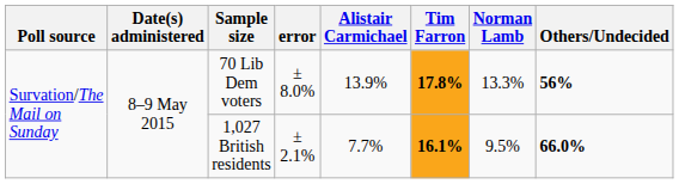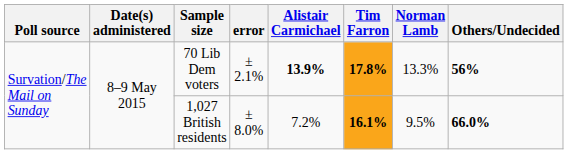 <table class="wikitable">
 <tr valign= bottom>
 <th style="width:150px;">Poll source</th>
 <th style="width:130px;">Date(s)<br>administered</th>
 <th class=small>Sample<br>size</th>
 <th><small></small><br>error</th>
 <th style="width:60px;"><a href='#'>Alistair<br>Carmichael</a></th>
 <th style="width:60px;"><a href='#'>Tim Farron</a></th>
 <th style="width:60px;"><a href='#'>Norman Lamb</a></th>
 <th style="width:60px;">Others/Undecided</th>
 </tr>
 <tr>
 <td rowspan=2><a href='#'>Survation</a>/<em><a href='#'>The Mail on Sunday</a></em></td>
 <td rowspan="2" style="text-align:center;">8–9 May 2015</td>
 <td align=center>70 Lib Dem voters</td>
-<td align=center>± 8.0%</td>
-<td align=center>13.9%</td>
+<td align=center>± 2.1%</td>
+<td align=center><strong>13.9%</strong></td>
 <td style="background:#FAA61A; text-align:center;"><strong>17.8%</strong></td>
 <td align=center>13.3%</td>
 <td><strong>56%</strong></td>
 </tr>
 <tr>
 <td align=center>1,027 British residents</td>
-<td align=center>± 2.1%</td>
-<td align=center>7.7%</td>
+<td align=center>± 8.0%</td>
+<td align=center>7.2%</td>
 <td style="background:#FAA61A; text-align:center;"><strong>16.1%</strong></td>
 <td align=center>9.5%</td>
 <td><strong>66.0%</strong></td>
 </tr>
 </table>
